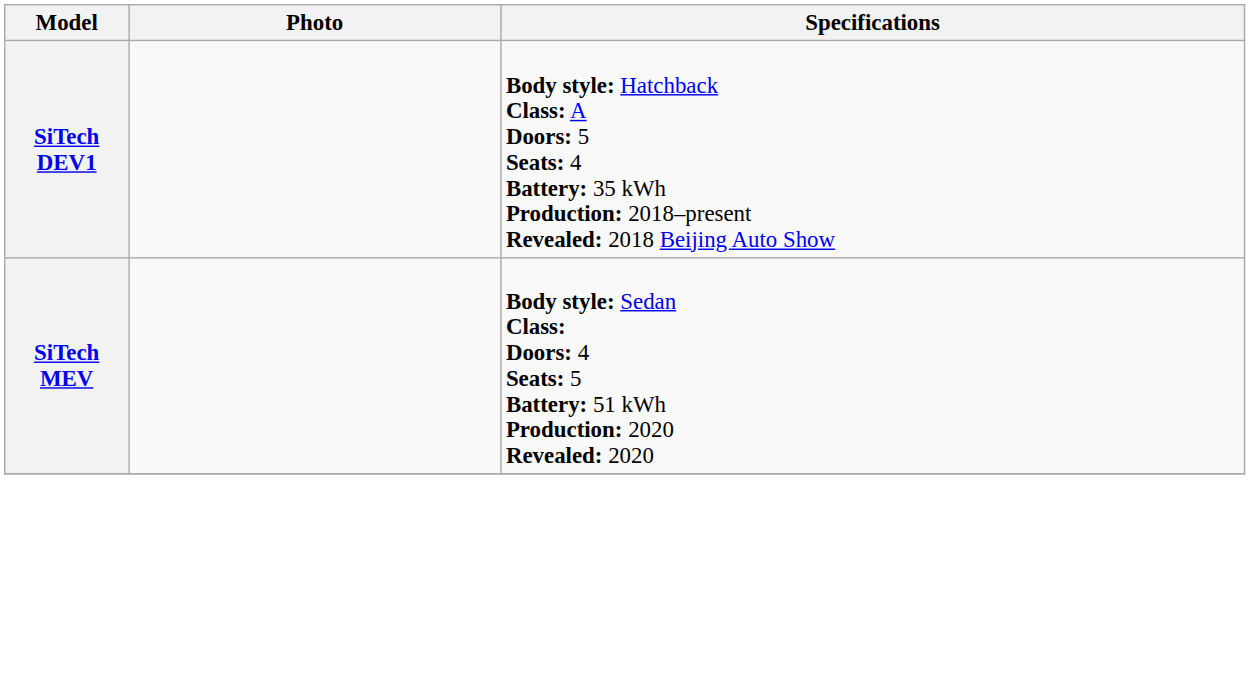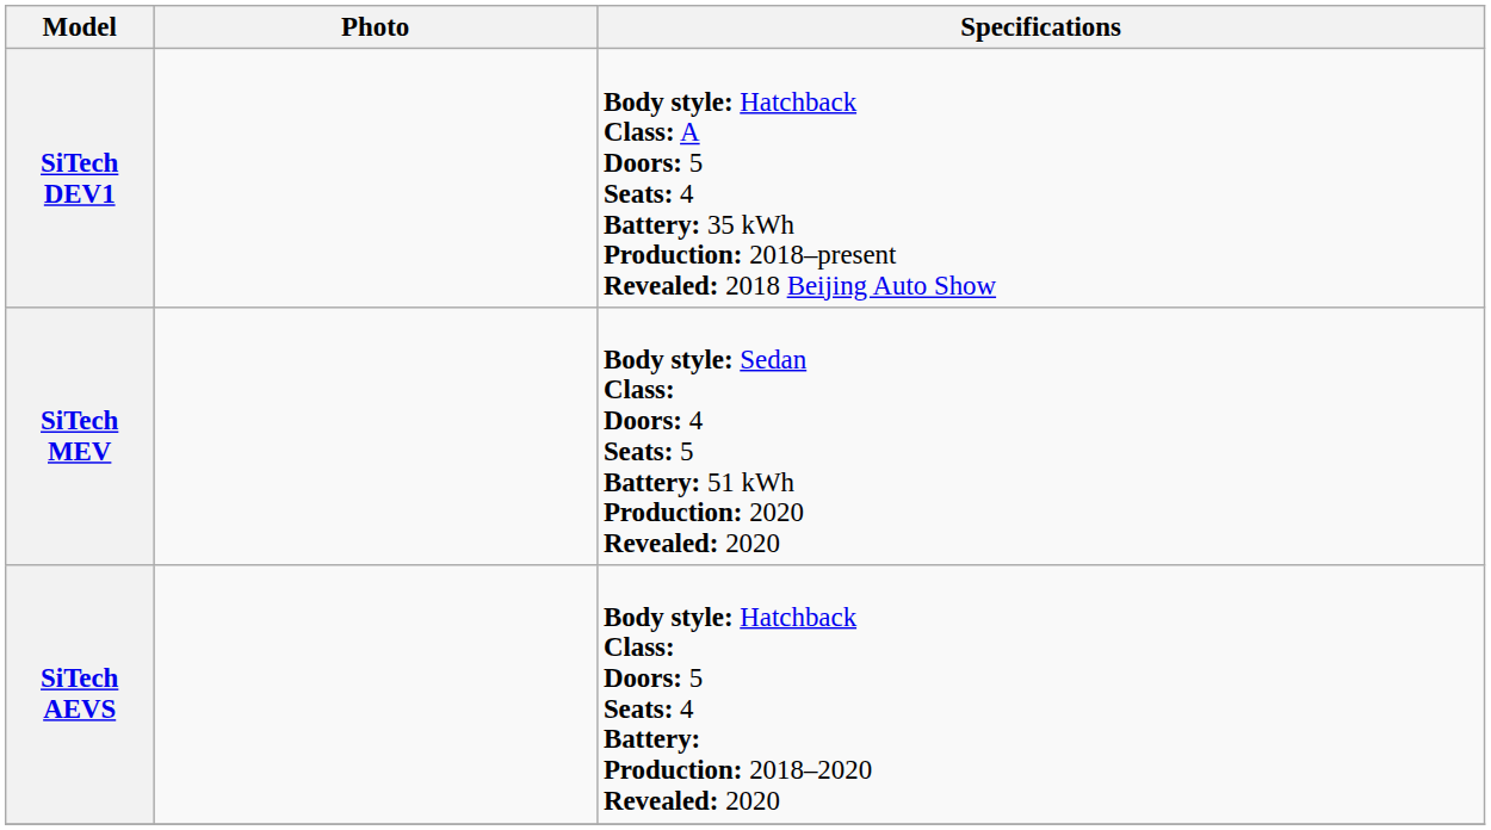 <table class="wikitable">
 <tr>
 <th width=10%>Model</th>
 <th width=30%>Photo</th>
 <th width=100%>Specifications</th>
 </tr>
 <tr>
 <th><a href='#'>SiTech DEV1</a></th>
 <td></td>
 <td><br><strong>Body style:</strong> <a href='#'>Hatchback</a><br><strong>Class:</strong> <a href='#'>A</a><br><strong>Doors:</strong> 5<br><strong>Seats:</strong> 4<br><strong>Battery:</strong> 35 kWh<br><strong>Production:</strong> 2018–present<br><strong>Revealed:</strong> 2018 <a href='#'>Beijing Auto Show</a></td>
 </tr>
 <tr>
 <th><a href='#'>SiTech MEV</a></th>
 <td></td>
 <td><br><strong>Body style:</strong> <a href='#'>Sedan</a><br><strong>Class:</strong><br><strong>Doors:</strong> 4<br><strong>Seats:</strong> 5<br><strong>Battery:</strong> 51 kWh<br><strong>Production:</strong> 2020<br><strong>Revealed:</strong> 2020</td>
 </tr>
 <tr>
+<th><a href='#'>SiTech AEVS</a></th>
+<td></td>
+<td><br><strong>Body style:</strong> <a href='#'>Hatchback</a><br><strong>Class:</strong><br><strong>Doors:</strong> 5<br><strong>Seats:</strong> 4<br><strong>Battery:</strong><br><strong>Production:</strong> 2018–2020<br><strong>Revealed:</strong> 2020</td>
+</tr>
+<tr>
 </tr>
 </table>
